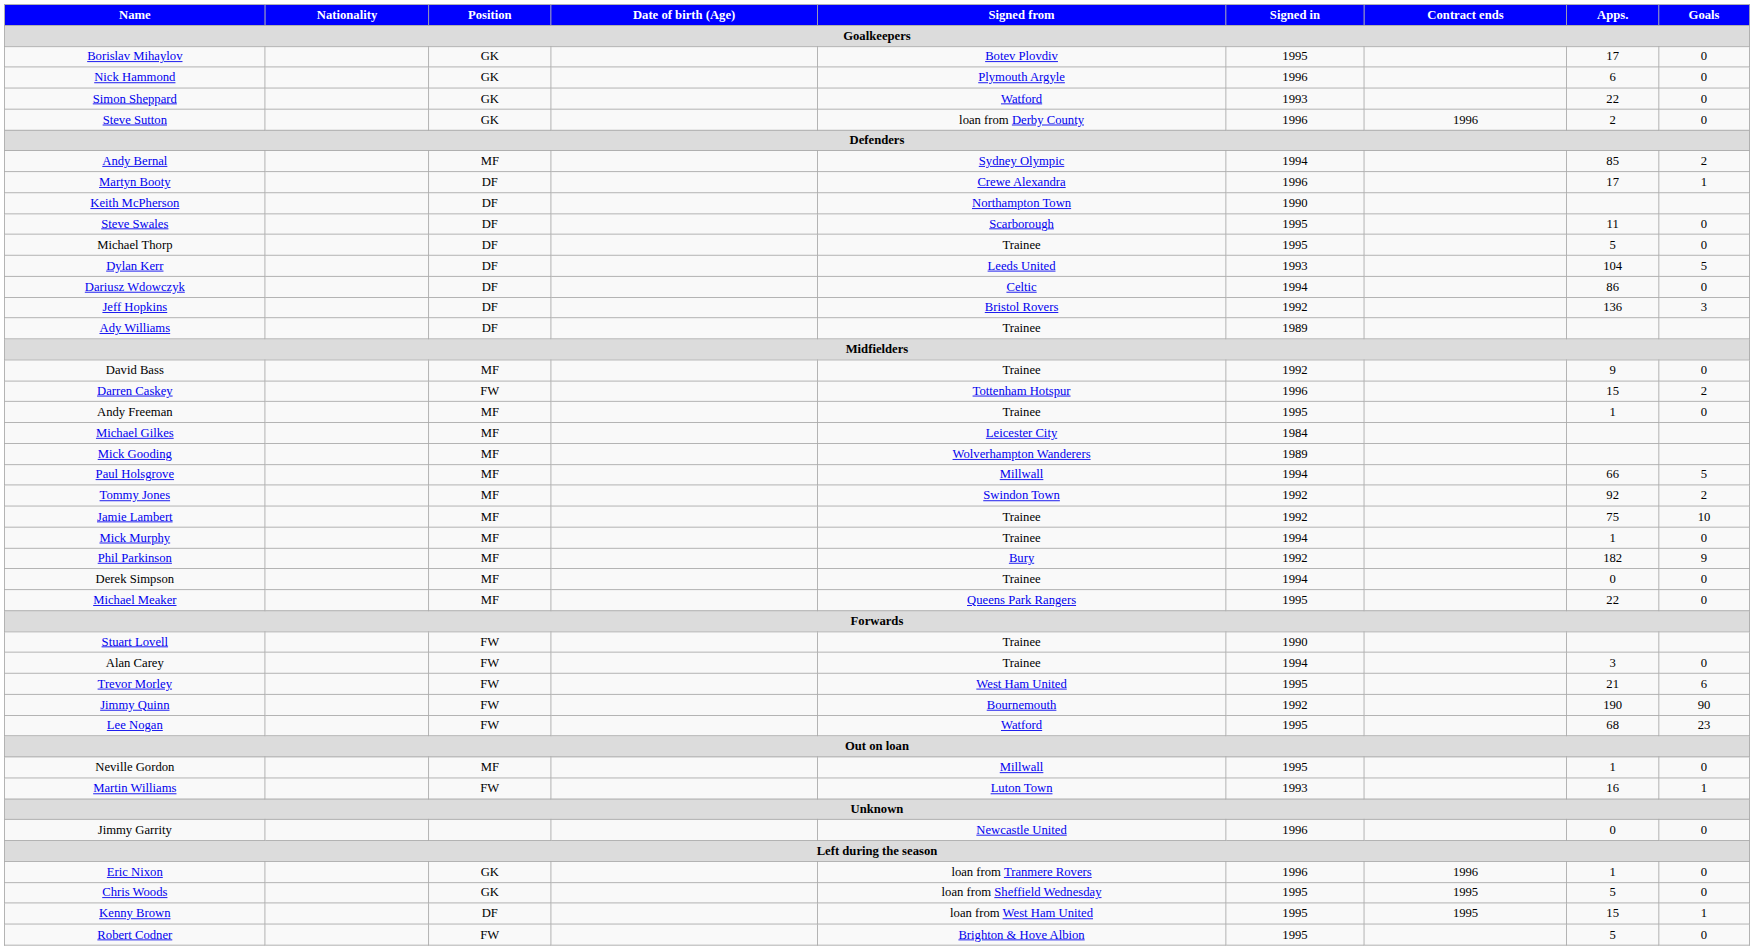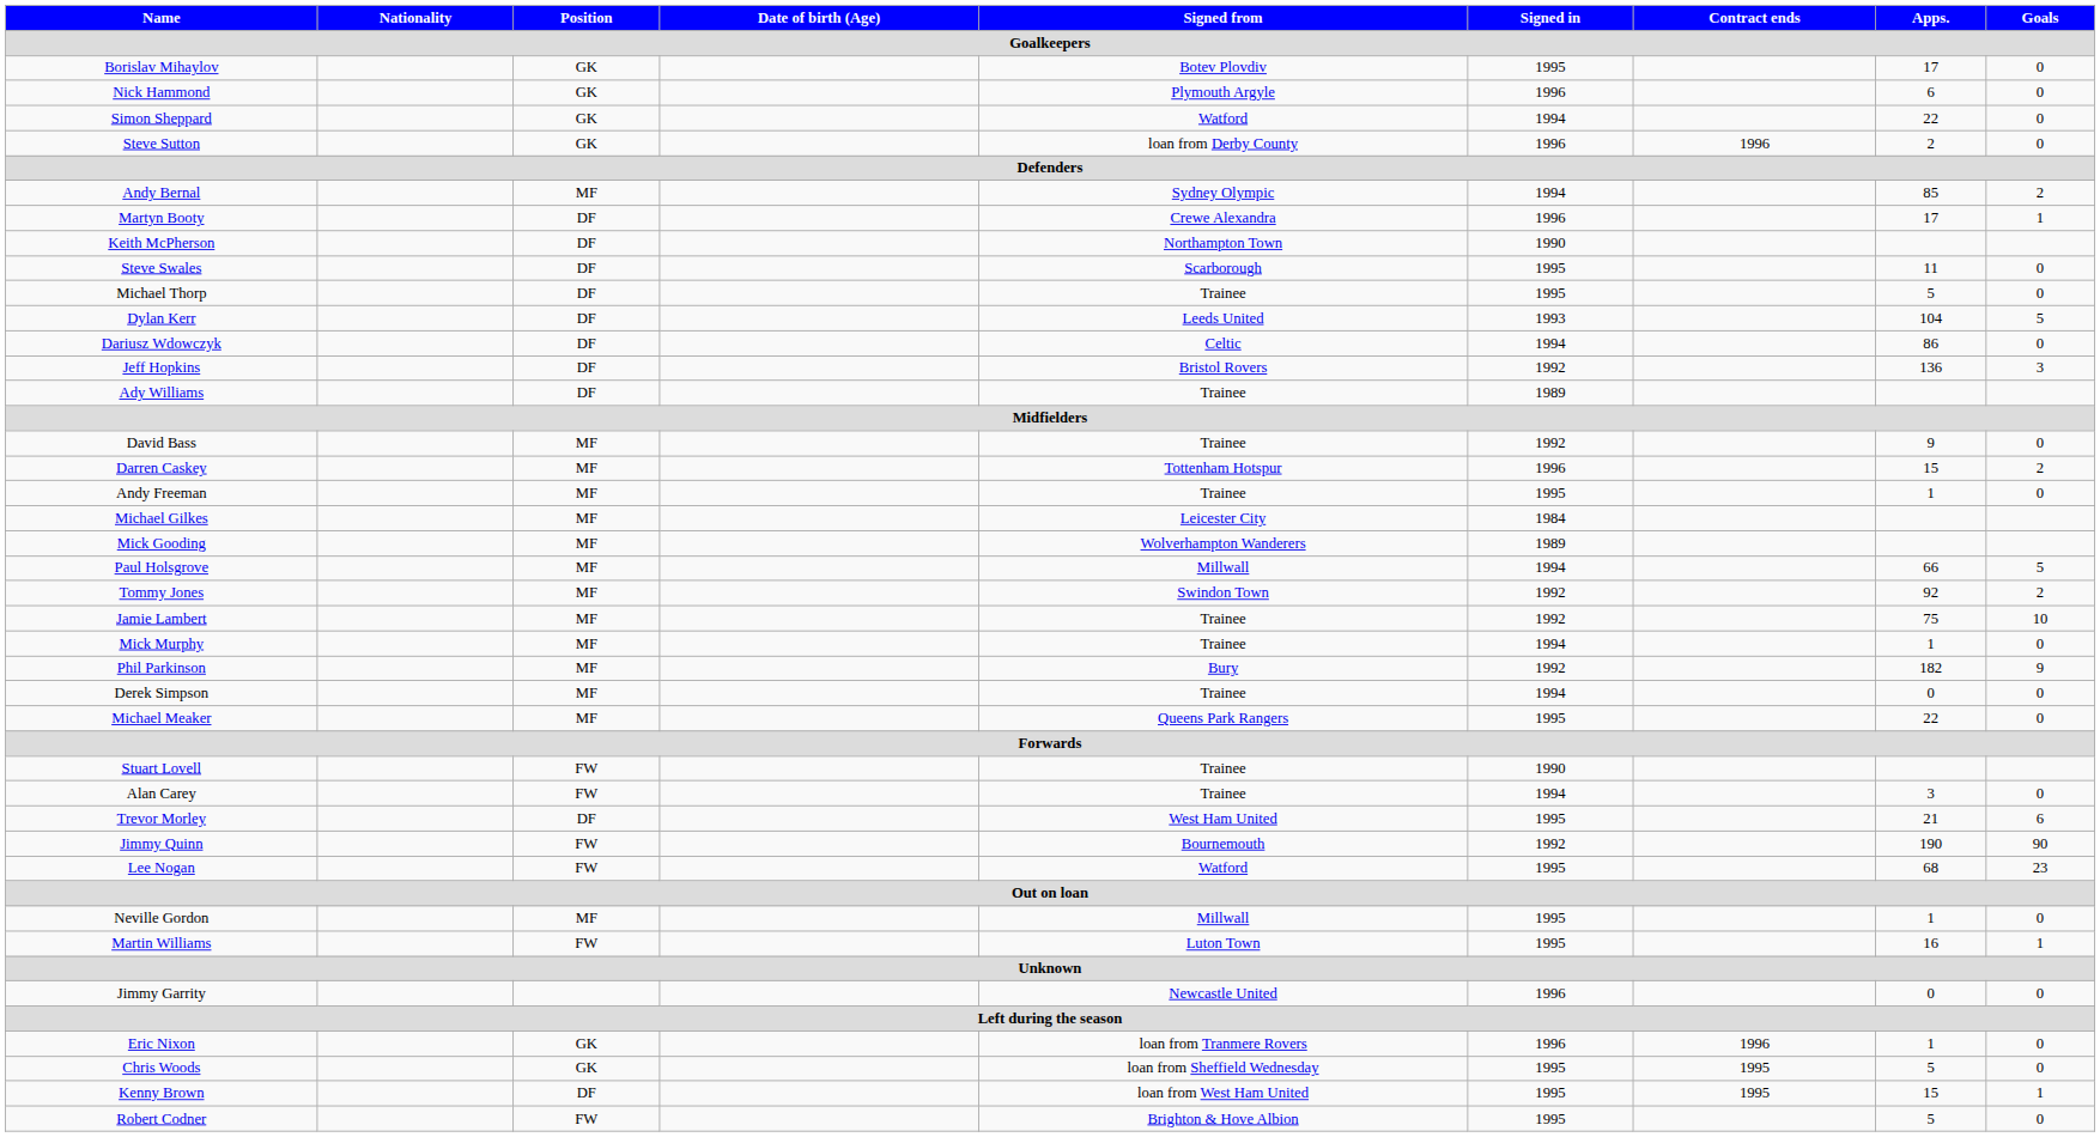 <table class="wikitable"  style="text-align:center; font-size:90%; width:100%;">
 <tr>
 <th style="background:#00f; color:white; text-align:center;">Name</th>
 <th style="background:#00f; color:white; text-align:center;">Nationality</th>
 <th style="background:#00f; color:white; text-align:center;">Position</th>
 <th style="background:#00f; color:white; text-align:center;">Date of birth (Age)</th>
 <th style="background:#00f; color:white; text-align:center;">Signed from</th>
 <th style="background:#00f; color:white; text-align:center;">Signed in</th>
 <th style="background:#00f; color:white; text-align:center;">Contract ends</th>
 <th style="background:#00f; color:white; text-align:center;">Apps.</th>
 <th style="background:#00f; color:white; text-align:center;">Goals</th>
 </tr>
 <tr>
 <th colspan="11"  style="background:#dcdcdc; text-align:center;">Goalkeepers</th>
 </tr>
 <tr>
 <td><a href='#'>Borislav Mihaylov</a></td>
 <td></td>
 <td>GK</td>
 <td></td>
 <td><a href='#'>Botev Plovdiv</a></td>
 <td>1995</td>
 <td></td>
 <td>17</td>
 <td>0</td>
 </tr>
 <tr>
 <td><a href='#'>Nick Hammond</a></td>
 <td></td>
 <td>GK</td>
 <td></td>
 <td><a href='#'>Plymouth Argyle</a></td>
 <td>1996</td>
 <td></td>
 <td>6</td>
 <td>0</td>
 </tr>
 <tr>
 <td><a href='#'>Simon Sheppard</a></td>
 <td></td>
 <td>GK</td>
 <td></td>
 <td><a href='#'>Watford</a></td>
-<td>1993</td>
+<td>1994</td>
 <td></td>
 <td>22</td>
 <td>0</td>
 </tr>
 <tr>
 <td><a href='#'>Steve Sutton</a></td>
 <td></td>
 <td>GK</td>
 <td></td>
 <td>loan from <a href='#'>Derby County</a></td>
 <td>1996</td>
 <td>1996</td>
 <td>2</td>
 <td>0</td>
 </tr>
 <tr>
 <th colspan="11"  style="background:#dcdcdc; text-align:center;">Defenders</th>
 </tr>
 <tr>
 <td><a href='#'>Andy Bernal</a></td>
 <td></td>
 <td>MF</td>
 <td></td>
 <td><a href='#'>Sydney Olympic</a></td>
 <td>1994</td>
 <td></td>
 <td>85</td>
 <td>2</td>
 </tr>
 <tr>
 <td><a href='#'>Martyn Booty</a></td>
 <td></td>
 <td>DF</td>
 <td></td>
 <td><a href='#'>Crewe Alexandra</a></td>
 <td>1996</td>
 <td></td>
 <td>17</td>
 <td>1</td>
 </tr>
 <tr>
 <td><a href='#'>Keith McPherson</a></td>
 <td></td>
 <td>DF</td>
 <td></td>
 <td><a href='#'>Northampton Town</a></td>
 <td>1990</td>
 <td></td>
 <td></td>
 <td></td>
 </tr>
 <tr>
 <td><a href='#'>Steve Swales</a></td>
 <td></td>
 <td>DF</td>
 <td></td>
 <td><a href='#'>Scarborough</a></td>
 <td>1995</td>
 <td></td>
 <td>11</td>
 <td>0</td>
 </tr>
 <tr>
 <td>Michael Thorp</td>
 <td></td>
 <td>DF</td>
 <td></td>
 <td>Trainee</td>
 <td>1995</td>
 <td></td>
 <td>5</td>
 <td>0</td>
 </tr>
 <tr>
 <td><a href='#'>Dylan Kerr</a></td>
 <td></td>
 <td>DF</td>
 <td></td>
 <td><a href='#'>Leeds United</a></td>
 <td>1993</td>
 <td></td>
 <td>104</td>
 <td>5</td>
 </tr>
 <tr>
 <td><a href='#'>Dariusz Wdowczyk</a></td>
 <td></td>
 <td>DF</td>
 <td></td>
 <td><a href='#'>Celtic</a></td>
 <td>1994</td>
 <td></td>
 <td>86</td>
 <td>0</td>
 </tr>
 <tr>
 <td><a href='#'>Jeff Hopkins</a></td>
 <td></td>
 <td>DF</td>
 <td></td>
 <td><a href='#'>Bristol Rovers</a></td>
 <td>1992</td>
 <td></td>
 <td>136</td>
 <td>3</td>
 </tr>
 <tr>
 <td><a href='#'>Ady Williams</a></td>
 <td></td>
 <td>DF</td>
 <td></td>
 <td>Trainee</td>
 <td>1989</td>
 <td></td>
 <td></td>
 <td></td>
 </tr>
 <tr>
 <th colspan="11"  style="background:#dcdcdc; text-align:center;">Midfielders</th>
 </tr>
 <tr>
 <td>David Bass</td>
 <td></td>
 <td>MF</td>
 <td></td>
 <td>Trainee</td>
 <td>1992</td>
 <td></td>
 <td>9</td>
 <td>0</td>
 </tr>
 <tr>
 <td><a href='#'>Darren Caskey</a></td>
 <td></td>
-<td>FW</td>
+<td>MF</td>
 <td></td>
 <td><a href='#'>Tottenham Hotspur</a></td>
 <td>1996</td>
 <td></td>
 <td>15</td>
 <td>2</td>
 </tr>
 <tr>
 <td>Andy Freeman</td>
 <td></td>
 <td>MF</td>
 <td></td>
 <td>Trainee</td>
 <td>1995</td>
 <td></td>
 <td>1</td>
 <td>0</td>
 </tr>
 <tr>
 <td><a href='#'>Michael Gilkes</a></td>
 <td></td>
 <td>MF</td>
 <td></td>
 <td><a href='#'>Leicester City</a></td>
 <td>1984</td>
 <td></td>
 <td></td>
 <td></td>
 </tr>
 <tr>
 <td><a href='#'>Mick Gooding</a> </td>
 <td></td>
 <td>MF</td>
 <td></td>
 <td><a href='#'>Wolverhampton Wanderers</a></td>
 <td>1989</td>
 <td></td>
 <td></td>
 <td></td>
 </tr>
 <tr>
 <td><a href='#'>Paul Holsgrove</a></td>
 <td></td>
 <td>MF</td>
 <td></td>
 <td><a href='#'>Millwall</a></td>
 <td>1994</td>
 <td></td>
 <td>66</td>
 <td>5</td>
 </tr>
 <tr>
 <td><a href='#'>Tommy Jones</a></td>
 <td></td>
 <td>MF</td>
 <td></td>
 <td><a href='#'>Swindon Town</a></td>
 <td>1992</td>
 <td></td>
 <td>92</td>
 <td>2</td>
 </tr>
 <tr>
 <td><a href='#'>Jamie Lambert</a></td>
 <td></td>
 <td>MF</td>
 <td></td>
 <td>Trainee</td>
 <td>1992</td>
 <td></td>
 <td>75</td>
 <td>10</td>
 </tr>
 <tr>
 <td><a href='#'>Mick Murphy</a></td>
 <td></td>
 <td>MF</td>
 <td></td>
 <td>Trainee</td>
 <td>1994</td>
 <td></td>
 <td>1</td>
 <td>0</td>
 </tr>
 <tr>
 <td><a href='#'>Phil Parkinson</a></td>
 <td></td>
 <td>MF</td>
 <td></td>
 <td><a href='#'>Bury</a></td>
 <td>1992</td>
 <td></td>
 <td>182</td>
 <td>9</td>
 </tr>
 <tr>
 <td>Derek Simpson</td>
 <td></td>
 <td>MF</td>
 <td></td>
 <td>Trainee</td>
 <td>1994</td>
 <td></td>
 <td>0</td>
 <td>0</td>
 </tr>
 <tr>
 <td><a href='#'>Michael Meaker</a></td>
 <td></td>
 <td>MF</td>
 <td></td>
 <td><a href='#'>Queens Park Rangers</a></td>
 <td>1995</td>
 <td></td>
 <td>22</td>
 <td>0</td>
 </tr>
 <tr>
 <th colspan="11"  style="background:#dcdcdc; text-align:center;">Forwards</th>
 </tr>
 <tr>
 <td><a href='#'>Stuart Lovell</a></td>
 <td></td>
 <td>FW</td>
 <td></td>
 <td>Trainee</td>
 <td>1990</td>
 <td></td>
 <td></td>
 <td></td>
 </tr>
 <tr>
 <td>Alan Carey</td>
 <td></td>
 <td>FW</td>
 <td></td>
 <td>Trainee</td>
 <td>1994</td>
 <td></td>
 <td>3</td>
 <td>0</td>
 </tr>
 <tr>
 <td><a href='#'>Trevor Morley</a></td>
 <td></td>
-<td>FW</td>
+<td>DF</td>
 <td></td>
 <td><a href='#'>West Ham United</a></td>
 <td>1995</td>
 <td></td>
 <td>21</td>
 <td>6</td>
 </tr>
 <tr>
 <td><a href='#'>Jimmy Quinn</a> </td>
 <td></td>
 <td>FW</td>
 <td></td>
 <td><a href='#'>Bournemouth</a></td>
 <td>1992</td>
 <td></td>
 <td>190</td>
 <td>90</td>
 </tr>
 <tr>
 <td><a href='#'>Lee Nogan</a></td>
 <td></td>
 <td>FW</td>
 <td></td>
 <td><a href='#'>Watford</a></td>
 <td>1995</td>
 <td></td>
 <td>68</td>
 <td>23</td>
 </tr>
 <tr>
 <th colspan="11"  style="background:#dcdcdc; text-align:center;">Out on loan</th>
 </tr>
 <tr>
 <td>Neville Gordon</td>
 <td></td>
 <td>MF</td>
 <td></td>
 <td><a href='#'>Millwall</a></td>
 <td>1995</td>
 <td></td>
 <td>1</td>
 <td>0</td>
 </tr>
 <tr>
 <td><a href='#'>Martin Williams</a></td>
 <td></td>
 <td>FW</td>
 <td></td>
 <td><a href='#'>Luton Town</a></td>
-<td>1993</td>
+<td>1995</td>
 <td></td>
 <td>16</td>
 <td>1</td>
 </tr>
 <tr>
 <th colspan="11"  style="background:#dcdcdc; text-align:center;">Unknown</th>
 </tr>
 <tr>
 <td>Jimmy Garrity</td>
 <td></td>
 <td></td>
 <td></td>
 <td><a href='#'>Newcastle United</a></td>
 <td>1996</td>
 <td></td>
 <td>0</td>
 <td>0</td>
 </tr>
 <tr>
 <th colspan="11"  style="background:#dcdcdc; text-align:center;">Left during the season</th>
 </tr>
 <tr>
 <td><a href='#'>Eric Nixon</a></td>
 <td></td>
 <td>GK</td>
 <td></td>
 <td>loan from <a href='#'>Tranmere Rovers</a></td>
 <td>1996</td>
 <td>1996</td>
 <td>1</td>
 <td>0</td>
 </tr>
 <tr>
 <td><a href='#'>Chris Woods</a></td>
 <td></td>
 <td>GK</td>
 <td></td>
 <td>loan from <a href='#'>Sheffield Wednesday</a></td>
 <td>1995</td>
 <td>1995</td>
 <td>5</td>
 <td>0</td>
 </tr>
 <tr>
 <td><a href='#'>Kenny Brown</a></td>
 <td></td>
 <td>DF</td>
 <td></td>
 <td>loan from <a href='#'>West Ham United</a></td>
 <td>1995</td>
 <td>1995</td>
 <td>15</td>
 <td>1</td>
 </tr>
 <tr>
 <td><a href='#'>Robert Codner</a></td>
 <td></td>
 <td>FW</td>
 <td></td>
 <td><a href='#'>Brighton & Hove Albion</a></td>
 <td>1995</td>
 <td></td>
 <td>5</td>
 <td>0</td>
 </tr>
 </table>
